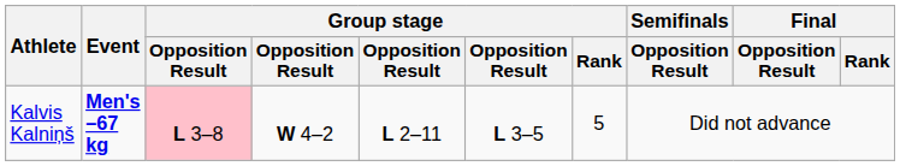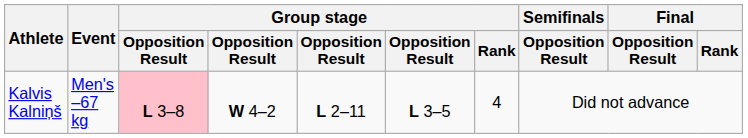 <table class="wikitable" style="font-size:90%;">
 <tr>
 <th rowspan=2>Athlete</th>
 <th rowspan=2>Event</th>
 <th colspan=5>Group stage</th>
 <th>Semifinals</th>
 <th colspan=2>Final</th>
 </tr>
 <tr style="font-size:95%">
 <th>Opposition<br>Result</th>
 <th>Opposition<br>Result</th>
 <th>Opposition<br>Result</th>
 <th>Opposition<br>Result</th>
 <th>Rank</th>
 <th>Opposition<br>Result</th>
 <th>Opposition<br>Result</th>
 <th>Rank</th>
 </tr>
 <tr align=center>
 <td align=left><a href='#'>Kalvis Kalniņš</a></td>
-<td align=left><strong><a href='#'>Men's –67 kg</a></strong></td>
+<td align=left><a href='#'>Men's –67 kg</a></td>
 <td style="background: pink;"><br><strong>L</strong> 3–8</td>
 <td><br><strong>W</strong> 4–2</td>
 <td><br><strong>L</strong> 2–11</td>
 <td><br><strong>L</strong> 3–5</td>
-<td>5</td>
+<td>4</td>
 <td colspan="3">Did not advance</td>
 </tr>
 </table>
